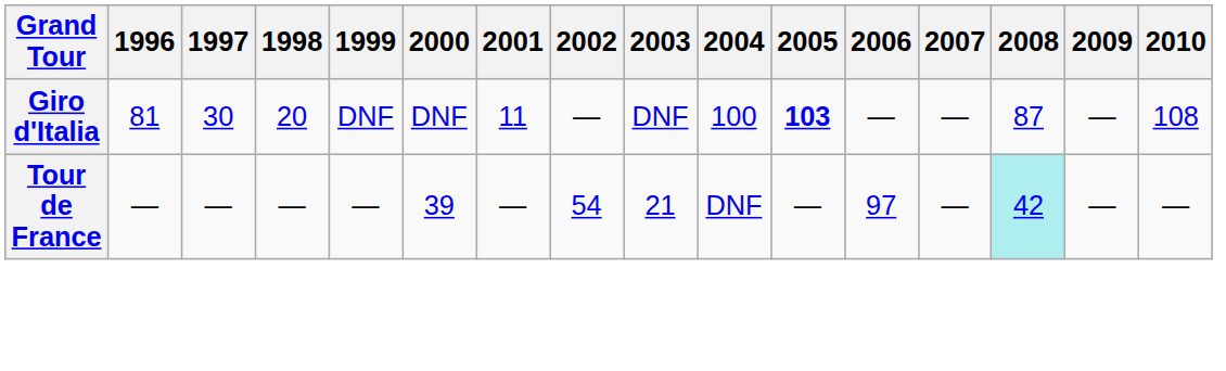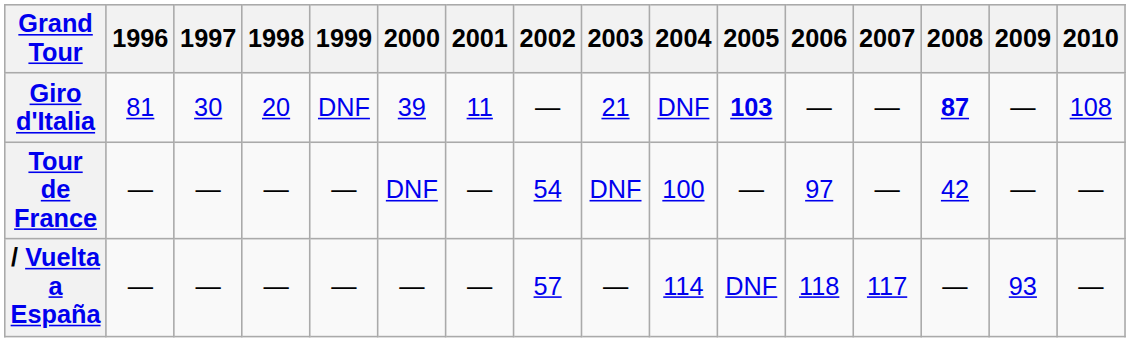 <table class="wikitable plainrowheaders">
 <tr>
 <th scope="col"><a href='#'>Grand Tour</a></th>
 <th scope="col">1996</th>
 <th scope="col">1997</th>
 <th scope="col">1998</th>
 <th scope="col">1999</th>
 <th scope="col">2000</th>
 <th scope="col">2001</th>
 <th scope="col">2002</th>
 <th scope="col">2003</th>
 <th scope="col">2004</th>
 <th scope="col">2005</th>
 <th scope="col">2006</th>
 <th scope="col">2007</th>
 <th scope="col">2008</th>
 <th scope="col">2009</th>
 <th scope="col">2010</th>
 </tr>
 <tr style="text-align:center;">
 <th scope="row"> <a href='#'>Giro d'Italia</a></th>
 <td><a href='#'>81</a></td>
 <td><a href='#'>30</a></td>
 <td><a href='#'>20</a></td>
 <td><a href='#'>DNF</a></td>
-<td><a href='#'>DNF</a></td>
+<td><a href='#'>39</a></td>
 <td><a href='#'>11</a></td>
 <td>—</td>
+<td><a href='#'>21</a></td>
 <td><a href='#'>DNF</a></td>
-<td><a href='#'>100</a></td>
 <td><strong><a href='#'>103</a></strong></td>
 <td>—</td>
 <td>—</td>
-<td><a href='#'>87</a></td>
+<td><strong><a href='#'>87</a></strong></td>
 <td>—</td>
 <td><a href='#'>108</a></td>
 </tr>
 <tr style="text-align:center;">
 <th scope="row"> <a href='#'>Tour de France</a></th>
 <td>—</td>
 <td>—</td>
 <td>—</td>
 <td>—</td>
-<td><a href='#'>39</a></td>
+<td><a href='#'>DNF</a></td>
 <td>—</td>
 <td><a href='#'>54</a></td>
-<td><a href='#'>21</a></td>
 <td><a href='#'>DNF</a></td>
+<td><a href='#'>100</a></td>
 <td>—</td>
 <td><a href='#'>97</a></td>
 <td>—</td>
-<td style="background: paleturquoise;"><a href='#'>42</a></td>
+<td><a href='#'>42</a></td>
 <td>—</td>
 <td>—</td>
 </tr>
+<tr style="text-align:center;">
+<th scope="row">/ <a href='#'>Vuelta a España</a></th>
+<td>—</td>
+<td>—</td>
+<td>—</td>
+<td>—</td>
+<td>—</td>
+<td>—</td>
+<td><a href='#'>57</a></td>
+<td>—</td>
+<td><a href='#'>114</a></td>
+<td><a href='#'>DNF</a></td>
+<td><a href='#'>118</a></td>
+<td><a href='#'>117</a></td>
+<td>—</td>
+<td><a href='#'>93</a></td>
+<td>—</td>
+</tr>
 </table>
